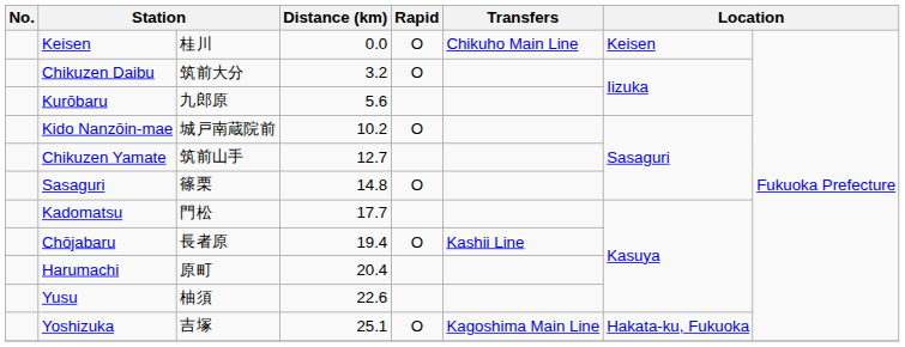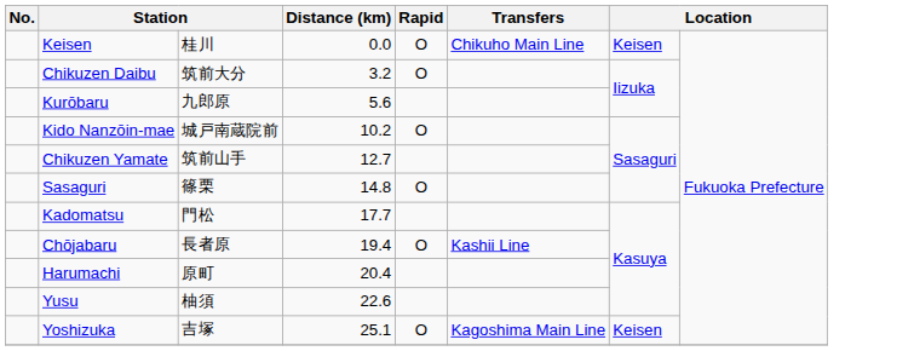 <table class=wikitable>
 <tr>
 <th>No.</th>
 <th colspan="2">Station</th>
 <th>Distance (km)</th>
 <th>Rapid</th>
 <th>Transfers</th>
 <th colspan="2">Location</th>
 </tr>
 <tr>
 <td></td>
 <td><a href='#'>Keisen</a></td>
 <td>桂川</td>
 <td align="right">0.0</td>
 <td style="text-align:center">O</td>
 <td><a href='#'>Chikuho Main Line</a></td>
 <td><a href='#'>Keisen</a></td>
 <td rowspan="11"><a href='#'>Fukuoka Prefecture</a></td>
 </tr>
 <tr>
 <td></td>
 <td><a href='#'>Chikuzen Daibu</a></td>
 <td>筑前大分</td>
 <td align="right">3.2</td>
 <td style="text-align:center">O</td>
 <td> </td>
 <td rowspan="2"><a href='#'>Iizuka</a></td>
 </tr>
 <tr>
 <td></td>
 <td><a href='#'>Kurōbaru</a></td>
 <td>九郎原</td>
 <td align="right">5.6</td>
 <td style="text-align:center"></td>
 <td> </td>
 </tr>
 <tr>
 <td></td>
 <td><a href='#'>Kido Nanzōin-mae</a></td>
 <td>城戸南蔵院前</td>
 <td align="right">10.2</td>
 <td style="text-align:center">O</td>
 <td> </td>
 <td rowspan="3"><a href='#'>Sasaguri</a></td>
 </tr>
 <tr>
 <td></td>
 <td><a href='#'>Chikuzen Yamate</a></td>
 <td>筑前山手</td>
 <td align="right">12.7</td>
 <td style="text-align:center"></td>
 <td> </td>
 </tr>
 <tr>
 <td></td>
 <td><a href='#'>Sasaguri</a></td>
 <td>篠栗</td>
 <td align="right">14.8</td>
 <td style="text-align:center">O</td>
 <td> </td>
 </tr>
 <tr>
 <td></td>
 <td><a href='#'>Kadomatsu</a></td>
 <td>門松</td>
 <td align="right">17.7</td>
 <td style="text-align:center"></td>
 <td> </td>
 <td rowspan="4"><a href='#'>Kasuya</a></td>
 </tr>
 <tr>
 <td></td>
 <td><a href='#'>Chōjabaru</a></td>
 <td>長者原</td>
 <td align="right">19.4</td>
 <td style="text-align:center">O</td>
 <td><a href='#'>Kashii Line</a></td>
 </tr>
 <tr>
 <td></td>
 <td><a href='#'>Harumachi</a></td>
 <td>原町</td>
 <td align="right">20.4</td>
 <td style="text-align:center"></td>
 <td> </td>
 </tr>
 <tr>
 <td></td>
 <td><a href='#'>Yusu</a></td>
 <td>柚須</td>
 <td align="right">22.6</td>
 <td style="text-align:center"></td>
 <td> </td>
 </tr>
 <tr>
 <td></td>
 <td><a href='#'>Yoshizuka</a></td>
 <td>吉塚</td>
 <td align="right">25.1</td>
 <td style="text-align:center">O</td>
 <td><a href='#'>Kagoshima Main Line</a></td>
-<td><a href='#'>Hakata-ku, Fukuoka</a></td>
+<td><a href='#'>Keisen</a></td>
 </tr>
 <tr>
 </tr>
 </table>
